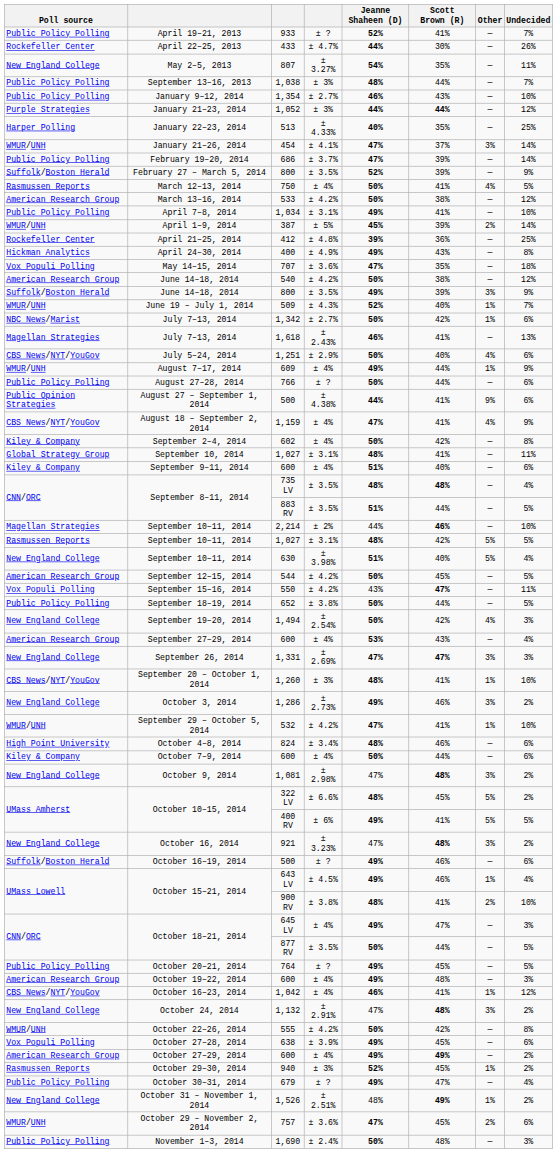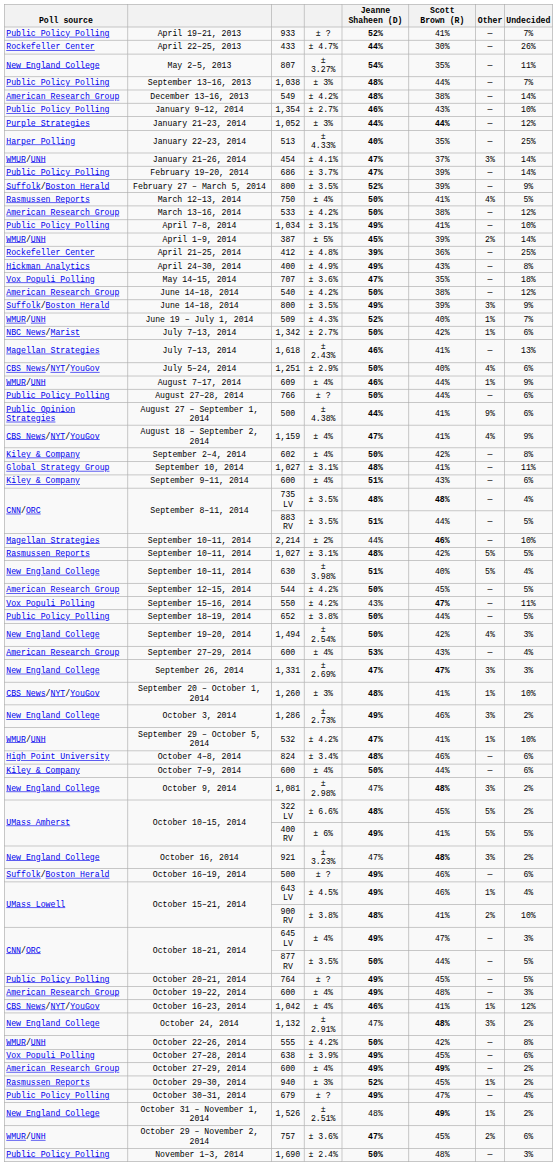 <table class="wikitable" style="text-align:center">
 <tr valign= bottom>
 <th>Poll source</th>
 <th></th>
 <th></th>
 <th></th>
 <th style="width:100px;">Jeanne<br>Shaheen (D)</th>
 <th style="width:100px;">Scott<br>Brown (R)</th>
 <th>Other</th>
 <th>Undecided</th>
 </tr>
 <tr>
 <td align=left><a href='#'>Public Policy Polling</a></td>
 <td>April 19–21, 2013</td>
 <td>933</td>
 <td>± ?</td>
 <td><strong>52%</strong></td>
 <td>41%</td>
 <td>—</td>
 <td>7%</td>
 </tr>
 <tr>
 <td align=left><a href='#'>Rockefeller Center</a></td>
 <td>April 22–25, 2013</td>
 <td>433</td>
 <td>± 4.7%</td>
 <td><strong>44%</strong></td>
 <td>30%</td>
 <td>—</td>
 <td>26%</td>
 </tr>
 <tr>
 <td align=left><a href='#'>New England College</a></td>
 <td>May 2–5, 2013</td>
 <td>807</td>
 <td>± 3.27%</td>
 <td><strong>54%</strong></td>
 <td>35%</td>
 <td>—</td>
 <td>11%</td>
 </tr>
 <tr>
 <td align=left><a href='#'>Public Policy Polling</a></td>
 <td>September 13–16, 2013</td>
 <td>1,038</td>
 <td>± 3%</td>
 <td><strong>48%</strong></td>
 <td>44%</td>
 <td>—</td>
 <td>7%</td>
+</tr>
+<tr>
+<td align=left><a href='#'>American Research Group</a></td>
+<td>December 13–16, 2013</td>
+<td>549</td>
+<td>± 4.2%</td>
+<td><strong>48%</strong></td>
+<td>38%</td>
+<td>—</td>
+<td>14%</td>
 </tr>
 <tr>
 <td align=left><a href='#'>Public Policy Polling</a></td>
 <td>January 9–12, 2014</td>
 <td>1,354</td>
 <td>± 2.7%</td>
 <td><strong>46%</strong></td>
 <td>43%</td>
 <td>—</td>
 <td>10%</td>
 </tr>
 <tr>
 <td align=left><a href='#'>Purple Strategies</a></td>
 <td>January 21–23, 2014</td>
 <td>1,052</td>
 <td>± 3%</td>
 <td><strong>44%</strong></td>
 <td><strong>44%</strong></td>
 <td>—</td>
 <td>12%</td>
 </tr>
 <tr>
 <td align=left><a href='#'>Harper Polling</a></td>
 <td>January 22–23, 2014</td>
 <td>513</td>
 <td>± 4.33%</td>
 <td><strong>40%</strong></td>
 <td>35%</td>
 <td>—</td>
 <td>25%</td>
 </tr>
 <tr>
 <td align=left><a href='#'>WMUR</a>/<a href='#'>UNH</a></td>
 <td>January 21–26, 2014</td>
 <td>454</td>
 <td>± 4.1%</td>
 <td><strong>47%</strong></td>
 <td>37%</td>
 <td>3%</td>
 <td>14%</td>
 </tr>
 <tr>
 <td align=left><a href='#'>Public Policy Polling</a></td>
 <td>February 19–20, 2014</td>
 <td>686</td>
 <td>± 3.7%</td>
 <td><strong>47%</strong></td>
 <td>39%</td>
 <td>—</td>
 <td>14%</td>
 </tr>
 <tr>
 <td align=left><a href='#'>Suffolk</a>/<a href='#'>Boston Herald</a></td>
 <td>February 27 – March 5, 2014</td>
 <td>800</td>
 <td>± 3.5%</td>
 <td><strong>52%</strong></td>
 <td>39%</td>
 <td>—</td>
 <td>9%</td>
 </tr>
 <tr>
 <td align=left><a href='#'>Rasmussen Reports</a></td>
 <td>March 12–13, 2014</td>
 <td>750</td>
 <td>± 4%</td>
 <td><strong>50%</strong></td>
 <td>41%</td>
 <td>4%</td>
 <td>5%</td>
 </tr>
 <tr>
 <td align=left><a href='#'>American Research Group</a></td>
 <td>March 13–16, 2014</td>
 <td>533</td>
 <td>± 4.2%</td>
 <td><strong>50%</strong></td>
 <td>38%</td>
 <td>—</td>
 <td>12%</td>
 </tr>
 <tr>
 <td align=left><a href='#'>Public Policy Polling</a></td>
 <td>April 7–8, 2014</td>
 <td>1,034</td>
 <td>± 3.1%</td>
 <td><strong>49%</strong></td>
 <td>41%</td>
 <td>—</td>
 <td>10%</td>
 </tr>
 <tr>
 <td align=left><a href='#'>WMUR</a>/<a href='#'>UNH</a></td>
 <td>April 1–9, 2014</td>
 <td>387</td>
 <td>± 5%</td>
 <td><strong>45%</strong></td>
 <td>39%</td>
 <td>2%</td>
 <td>14%</td>
 </tr>
 <tr>
 <td align=left><a href='#'>Rockefeller Center</a></td>
 <td>April 21–25, 2014</td>
 <td>412</td>
 <td>± 4.8%</td>
 <td><strong>39%</strong></td>
 <td>36%</td>
 <td>—</td>
 <td>25%</td>
 </tr>
 <tr>
 <td align=left><a href='#'>Hickman Analytics</a></td>
 <td>April 24–30, 2014</td>
 <td>400</td>
 <td>± 4.9%</td>
 <td><strong>49%</strong></td>
 <td>43%</td>
 <td>—</td>
 <td>8%</td>
 </tr>
 <tr>
 <td align=left><a href='#'>Vox Populi Polling</a></td>
 <td>May 14–15, 2014</td>
 <td>707</td>
 <td>± 3.6%</td>
 <td><strong>47%</strong></td>
 <td>35%</td>
 <td>—</td>
 <td>18%</td>
 </tr>
 <tr>
 <td align=left><a href='#'>American Research Group</a></td>
 <td>June 14–18, 2014</td>
 <td>540</td>
 <td>± 4.2%</td>
 <td><strong>50%</strong></td>
 <td>38%</td>
 <td>—</td>
 <td>12%</td>
 </tr>
 <tr>
 <td align=left><a href='#'>Suffolk</a>/<a href='#'>Boston Herald</a></td>
 <td>June 14–18, 2014</td>
 <td>800</td>
 <td>± 3.5%</td>
 <td><strong>49%</strong></td>
 <td>39%</td>
 <td>3%</td>
 <td>9%</td>
 </tr>
 <tr>
 <td align=left><a href='#'>WMUR</a>/<a href='#'>UNH</a></td>
 <td>June 19 – July 1, 2014</td>
 <td>509</td>
 <td>± 4.3%</td>
 <td><strong>52%</strong></td>
 <td>40%</td>
 <td>1%</td>
 <td>7%</td>
 </tr>
 <tr>
 <td align=left><a href='#'>NBC News</a>/<a href='#'>Marist</a></td>
 <td>July 7–13, 2014</td>
 <td>1,342</td>
 <td>± 2.7%</td>
 <td><strong>50%</strong></td>
 <td>42%</td>
 <td>1%</td>
 <td>6%</td>
 </tr>
 <tr>
 <td align=left><a href='#'>Magellan Strategies</a></td>
 <td>July 7–13, 2014</td>
 <td>1,618</td>
 <td>± 2.43%</td>
 <td><strong>46%</strong></td>
 <td>41%</td>
 <td>—</td>
 <td>13%</td>
 </tr>
 <tr>
 <td align=left><a href='#'>CBS News</a>/<a href='#'>NYT</a>/<a href='#'>YouGov</a></td>
 <td>July 5–24, 2014</td>
 <td>1,251</td>
 <td>± 2.9%</td>
 <td><strong>50%</strong></td>
 <td>40%</td>
 <td>4%</td>
 <td>6%</td>
 </tr>
 <tr>
 <td align=left><a href='#'>WMUR</a>/<a href='#'>UNH</a></td>
 <td>August 7–17, 2014</td>
 <td>609</td>
 <td>± 4%</td>
-<td><strong>49%</strong></td>
+<td><strong>46%</strong></td>
 <td>44%</td>
 <td>1%</td>
 <td>9%</td>
 </tr>
 <tr>
 <td align=left><a href='#'>Public Policy Polling</a></td>
 <td>August 27–28, 2014</td>
 <td>766</td>
 <td>± ?</td>
 <td><strong>50%</strong></td>
 <td>44%</td>
 <td>—</td>
 <td>6%</td>
 </tr>
 <tr>
 <td align=left><a href='#'>Public Opinion Strategies</a></td>
 <td>August 27 – September 1, 2014</td>
 <td>500</td>
 <td>± 4.38%</td>
 <td><strong>44%</strong></td>
 <td>41%</td>
 <td>9%</td>
 <td>6%</td>
 </tr>
 <tr>
 <td align=left><a href='#'>CBS News</a>/<a href='#'>NYT</a>/<a href='#'>YouGov</a></td>
 <td>August 18 – September 2, 2014</td>
 <td>1,159</td>
 <td>± 4%</td>
 <td><strong>47%</strong></td>
 <td>41%</td>
 <td>4%</td>
 <td>9%</td>
 </tr>
 <tr>
 <td align=left><a href='#'>Kiley & Company</a></td>
 <td>September 2–4, 2014</td>
 <td>602</td>
 <td>± 4%</td>
 <td><strong>50%</strong></td>
 <td>42%</td>
 <td>—</td>
 <td>8%</td>
 </tr>
 <tr>
 <td align=left><a href='#'>Global Strategy Group</a></td>
 <td>September 10, 2014</td>
 <td>1,027</td>
 <td>± 3.1%</td>
 <td><strong>48%</strong></td>
 <td>41%</td>
 <td>—</td>
 <td>11%</td>
 </tr>
 <tr>
 <td align=left><a href='#'>Kiley & Company</a></td>
 <td>September 9–11, 2014</td>
 <td>600</td>
 <td>± 4%</td>
 <td><strong>51%</strong></td>
-<td>40%</td>
+<td>43%</td>
 <td>—</td>
 <td>6%</td>
 </tr>
 <tr>
 <td align=left rowspan=2><a href='#'>CNN</a>/<a href='#'>ORC</a></td>
 <td rowspan=2>September 8–11, 2014</td>
 <td>735 LV</td>
 <td>± 3.5%</td>
 <td><strong>48%</strong></td>
 <td><strong>48%</strong></td>
 <td>—</td>
 <td>4%</td>
 </tr>
 <tr>
 <td>883 RV</td>
 <td>± 3.5%</td>
 <td><strong>51%</strong></td>
 <td>44%</td>
 <td>—</td>
 <td>5%</td>
 </tr>
 <tr>
 <td align=left><a href='#'>Magellan Strategies</a></td>
 <td>September 10–11, 2014</td>
 <td>2,214</td>
 <td>± 2%</td>
 <td>44%</td>
 <td><strong>46%</strong></td>
 <td>—</td>
 <td>10%</td>
 </tr>
 <tr>
 <td align=left><a href='#'>Rasmussen Reports</a></td>
 <td>September 10–11, 2014</td>
 <td>1,027</td>
 <td>± 3.1%</td>
 <td><strong>48%</strong></td>
 <td>42%</td>
 <td>5%</td>
 <td>5%</td>
 </tr>
 <tr>
 <td align=left><a href='#'>New England College</a></td>
 <td>September 10–11, 2014</td>
 <td>630</td>
 <td>± 3.98%</td>
 <td><strong>51%</strong></td>
 <td>40%</td>
 <td>5%</td>
 <td>4%</td>
 </tr>
 <tr>
 <td align=left><a href='#'>American Research Group</a></td>
 <td>September 12–15, 2014</td>
 <td>544</td>
 <td>± 4.2%</td>
 <td><strong>50%</strong></td>
 <td>45%</td>
 <td>—</td>
 <td>5%</td>
 </tr>
 <tr>
 <td align=left><a href='#'>Vox Populi Polling</a></td>
 <td>September 15–16, 2014</td>
 <td>550</td>
 <td>± 4.2%</td>
 <td>43%</td>
 <td><strong>47%</strong></td>
 <td>—</td>
 <td>11%</td>
 </tr>
 <tr>
 <td align=left><a href='#'>Public Policy Polling</a></td>
 <td>September 18–19, 2014</td>
 <td>652</td>
 <td>± 3.8%</td>
 <td><strong>50%</strong></td>
 <td>44%</td>
 <td>—</td>
 <td>5%</td>
 </tr>
 <tr>
 <td align=left><a href='#'>New England College</a></td>
 <td>September 19–20, 2014</td>
 <td>1,494</td>
 <td>± 2.54%</td>
 <td><strong>50%</strong></td>
 <td>42%</td>
 <td>4%</td>
 <td>3%</td>
 </tr>
 <tr>
 <td align=left><a href='#'>American Research Group</a></td>
 <td>September 27–29, 2014</td>
 <td>600</td>
 <td>± 4%</td>
 <td><strong>53%</strong></td>
 <td>43%</td>
 <td>—</td>
 <td>4%</td>
 </tr>
 <tr>
 <td align=left><a href='#'>New England College</a></td>
 <td>September 26, 2014</td>
 <td>1,331</td>
 <td>± 2.69%</td>
 <td><strong>47%</strong></td>
 <td><strong>47%</strong></td>
 <td>3%</td>
 <td>3%</td>
 </tr>
 <tr>
 <td align=left><a href='#'>CBS News</a>/<a href='#'>NYT</a>/<a href='#'>YouGov</a></td>
 <td>September 20 – October 1, 2014</td>
 <td>1,260</td>
 <td>± 3%</td>
 <td><strong>48%</strong></td>
 <td>41%</td>
 <td>1%</td>
 <td>10%</td>
 </tr>
 <tr>
 <td align=left><a href='#'>New England College</a></td>
 <td>October 3, 2014</td>
 <td>1,286</td>
 <td>± 2.73%</td>
 <td><strong>49%</strong></td>
 <td>46%</td>
 <td>3%</td>
 <td>2%</td>
 </tr>
 <tr>
 <td align=left><a href='#'>WMUR</a>/<a href='#'>UNH</a></td>
 <td>September 29 – October 5, 2014</td>
 <td>532</td>
 <td>± 4.2%</td>
 <td><strong>47%</strong></td>
 <td>41%</td>
 <td>1%</td>
 <td>10%</td>
 </tr>
 <tr>
 <td align=left><a href='#'>High Point University</a></td>
 <td>October 4–8, 2014</td>
 <td>824</td>
 <td>± 3.4%</td>
 <td><strong>48%</strong></td>
 <td>46%</td>
 <td>—</td>
 <td>6%</td>
 </tr>
 <tr>
 <td align=left><a href='#'>Kiley & Company</a></td>
 <td>October 7–9, 2014</td>
 <td>600</td>
 <td>± 4%</td>
 <td><strong>50%</strong></td>
 <td>44%</td>
 <td>—</td>
 <td>6%</td>
 </tr>
 <tr>
 <td align=left><a href='#'>New England College</a></td>
 <td>October 9, 2014</td>
 <td>1,081</td>
 <td>± 2.98%</td>
 <td>47%</td>
 <td><strong> 48%</strong></td>
 <td>3%</td>
 <td>2%</td>
 </tr>
 <tr>
 <td align=left rowspan=2><a href='#'>UMass Amherst</a></td>
 <td rowspan=2>October 10–15, 2014</td>
 <td>322 LV</td>
 <td>± 6.6%</td>
 <td><strong>48%</strong></td>
 <td>45%</td>
 <td>5%</td>
 <td>2%</td>
 </tr>
 <tr>
 <td>400 RV</td>
 <td>± 6%</td>
 <td><strong>49%</strong></td>
 <td>41%</td>
 <td>5%</td>
 <td>5%</td>
 </tr>
 <tr>
 <td align=left><a href='#'>New England College</a></td>
 <td>October 16, 2014</td>
 <td>921</td>
 <td>± 3.23%</td>
 <td>47%</td>
 <td><strong> 48%</strong></td>
 <td>3%</td>
 <td>2%</td>
 </tr>
 <tr>
 <td align=left><a href='#'>Suffolk</a>/<a href='#'>Boston Herald</a></td>
 <td>October 16–19, 2014</td>
 <td>500</td>
 <td>± ?</td>
 <td><strong>49%</strong></td>
 <td>46%</td>
 <td>—</td>
 <td>6%</td>
 </tr>
 <tr>
 <td align=left rowspan=2><a href='#'>UMass Lowell</a></td>
 <td rowspan=2>October 15–21, 2014</td>
 <td>643 LV</td>
 <td>± 4.5%</td>
 <td><strong>49%</strong></td>
 <td>46%</td>
 <td>1%</td>
 <td>4%</td>
 </tr>
 <tr>
 <td>900 RV</td>
 <td>± 3.8%</td>
 <td><strong>48%</strong></td>
 <td>41%</td>
 <td>2%</td>
 <td>10%</td>
 </tr>
 <tr>
 <td align=left rowspan=2><a href='#'>CNN</a>/<a href='#'>ORC</a></td>
 <td rowspan=2>October 18–21, 2014</td>
 <td>645 LV</td>
 <td>± 4%</td>
 <td><strong>49%</strong></td>
 <td>47%</td>
 <td>—</td>
 <td>3%</td>
 </tr>
 <tr>
 <td>877 RV</td>
 <td>± 3.5%</td>
 <td><strong>50%</strong></td>
 <td>44%</td>
 <td>—</td>
 <td>5%</td>
 </tr>
 <tr>
 <td align=left><a href='#'>Public Policy Polling</a></td>
 <td>October 20–21, 2014</td>
 <td>764</td>
 <td>± ?</td>
 <td><strong>49%</strong></td>
 <td>45%</td>
 <td>—</td>
 <td>5%</td>
 </tr>
 <tr>
 <td align=left><a href='#'>American Research Group</a></td>
 <td>October 19–22, 2014</td>
 <td>600</td>
 <td>± 4%</td>
 <td><strong>49%</strong></td>
 <td>48%</td>
 <td>—</td>
 <td>3%</td>
 </tr>
 <tr>
 <td align=left><a href='#'>CBS News</a>/<a href='#'>NYT</a>/<a href='#'>YouGov</a></td>
 <td>October 16–23, 2014</td>
 <td>1,042</td>
 <td>± 4%</td>
 <td><strong>46%</strong></td>
 <td>41%</td>
 <td>1%</td>
 <td>12%</td>
 </tr>
 <tr>
 <td align=left><a href='#'>New England College</a></td>
 <td>October 24, 2014</td>
 <td>1,132</td>
 <td>± 2.91%</td>
 <td>47%</td>
 <td><strong> 48%</strong></td>
 <td>3%</td>
 <td>2%</td>
 </tr>
 <tr>
 <td align=left><a href='#'>WMUR</a>/<a href='#'>UNH</a></td>
 <td>October 22–26, 2014</td>
 <td>555</td>
 <td>± 4.2%</td>
 <td><strong>50%</strong></td>
 <td>42%</td>
 <td>—</td>
 <td>8%</td>
 </tr>
 <tr>
 <td align=left><a href='#'>Vox Populi Polling</a></td>
 <td>October 27–28, 2014</td>
 <td>638</td>
 <td>± 3.9%</td>
 <td><strong>49%</strong></td>
 <td>45%</td>
 <td>—</td>
 <td>6%</td>
 </tr>
 <tr>
 <td align=left><a href='#'>American Research Group</a></td>
 <td>October 27–29, 2014</td>
 <td>600</td>
 <td>± 4%</td>
 <td><strong>49%</strong></td>
 <td><strong>49%</strong></td>
 <td>—</td>
 <td>2%</td>
 </tr>
 <tr>
 <td align=left><a href='#'>Rasmussen Reports</a></td>
 <td>October 29–30, 2014</td>
 <td>940</td>
 <td>± 3%</td>
 <td><strong>52%</strong></td>
 <td>45%</td>
 <td>1%</td>
 <td>2%</td>
 </tr>
 <tr>
 <td align=left><a href='#'>Public Policy Polling</a></td>
 <td>October 30–31, 2014</td>
 <td>679</td>
 <td>± ?</td>
 <td><strong>49%</strong></td>
 <td>47%</td>
 <td>—</td>
 <td>4%</td>
 </tr>
 <tr>
 <td align=left><a href='#'>New England College</a></td>
 <td>October 31 – November 1, 2014</td>
 <td>1,526</td>
 <td>± 2.51%</td>
 <td>48%</td>
 <td><strong>49%</strong></td>
 <td>1%</td>
 <td>2%</td>
 </tr>
 <tr>
 <td align=left><a href='#'>WMUR</a>/<a href='#'>UNH</a></td>
 <td>October 29 – November 2, 2014</td>
 <td>757</td>
 <td>± 3.6%</td>
 <td><strong>47%</strong></td>
 <td>45%</td>
 <td>2%</td>
 <td>6%</td>
 </tr>
 <tr>
 <td align=left><a href='#'>Public Policy Polling</a></td>
 <td>November 1–3, 2014</td>
 <td>1,690</td>
 <td>± 2.4%</td>
 <td><strong>50%</strong></td>
 <td>48%</td>
 <td>—</td>
 <td>3%</td>
 </tr>
 </table>
